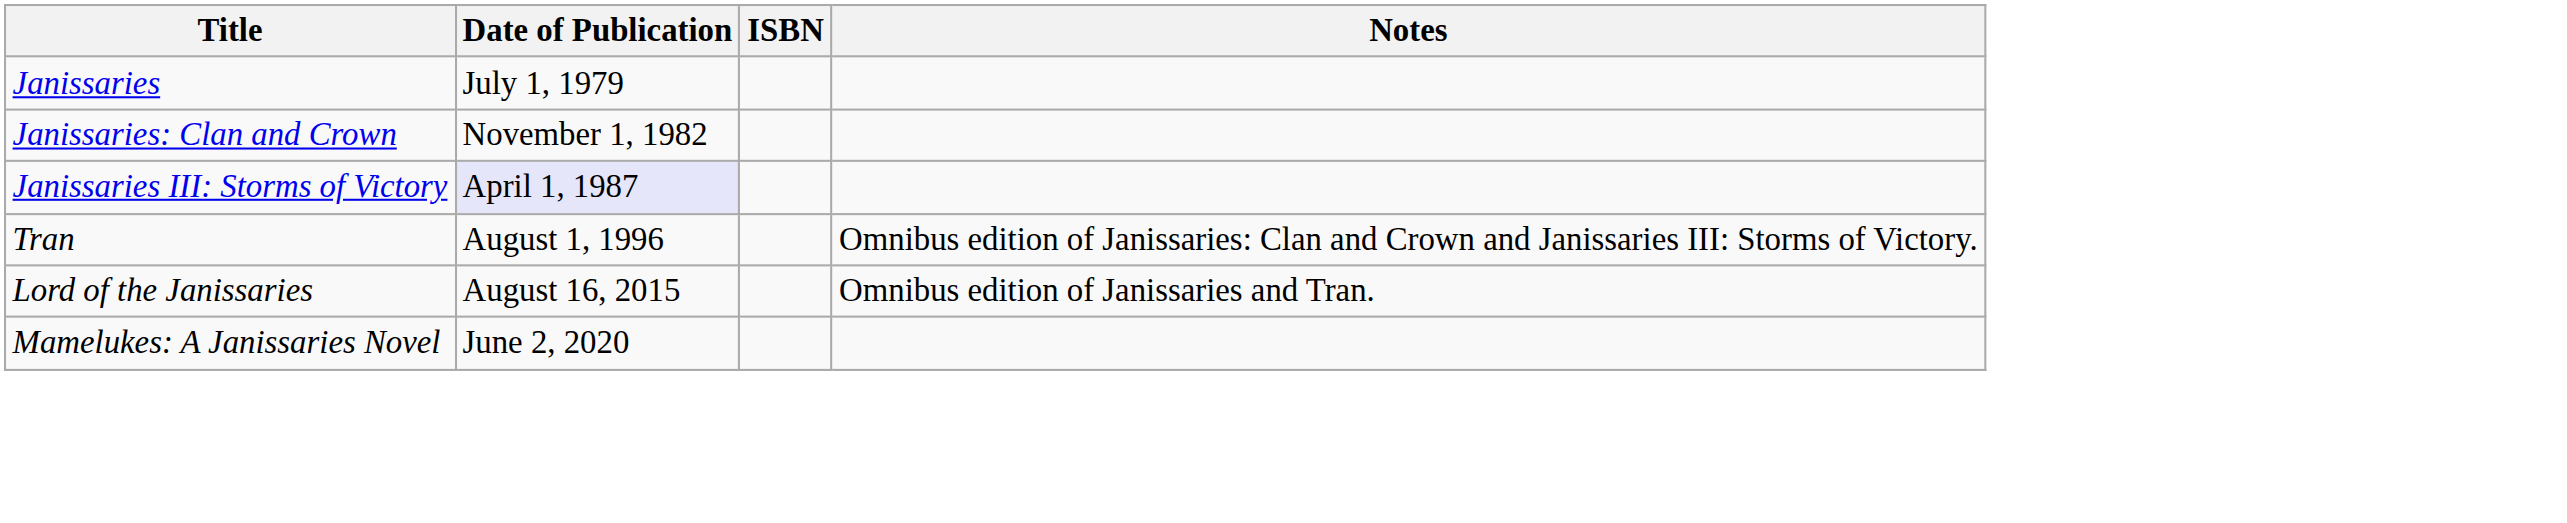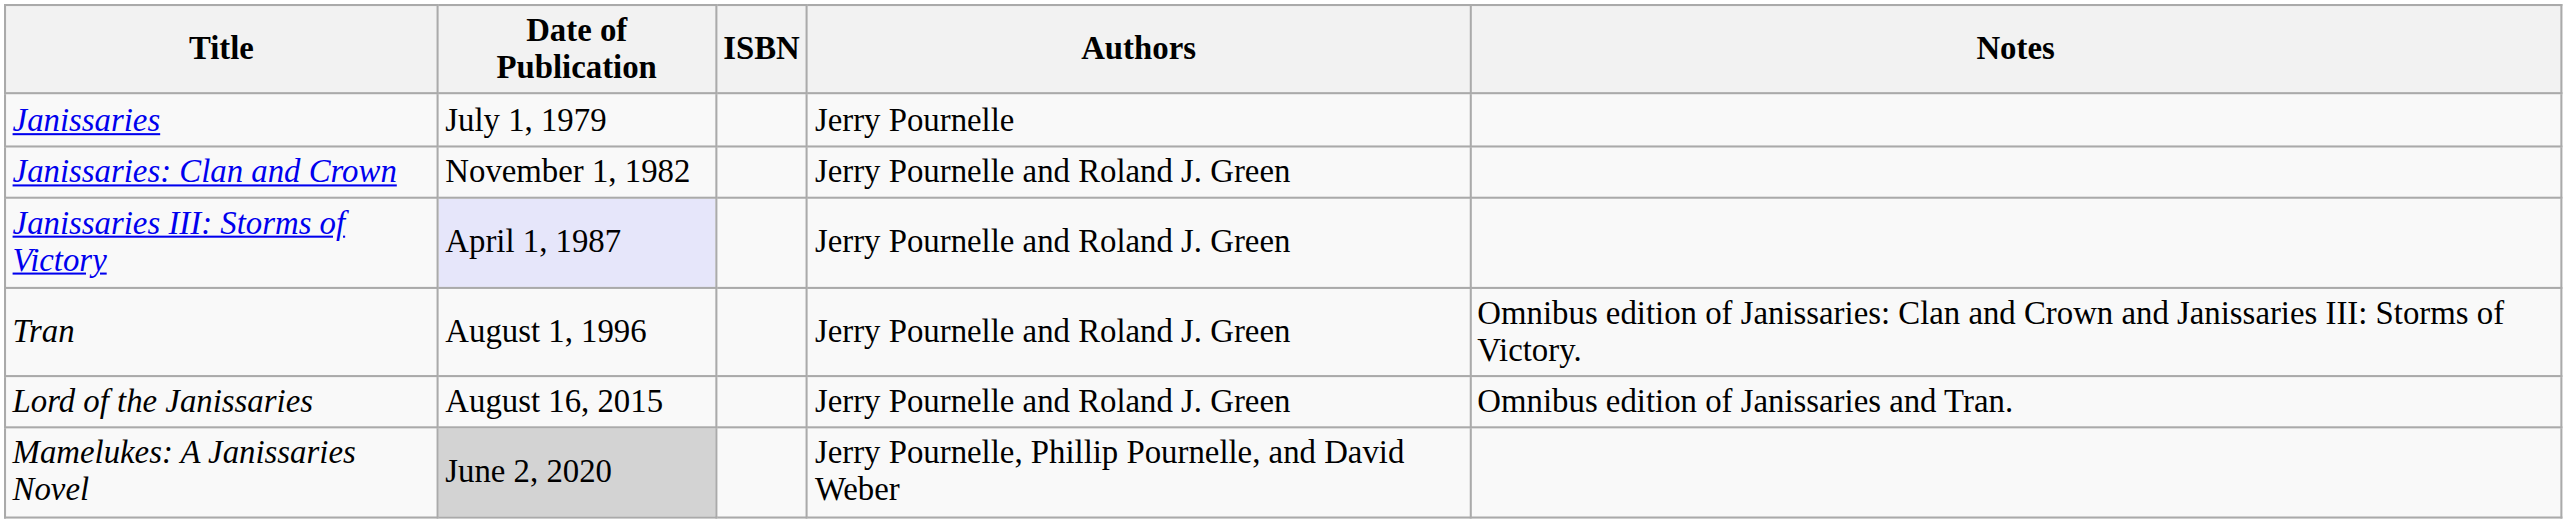 <table class=wikitable>
 <tr>
 <th>Title</th>
 <th>Date of Publication</th>
 <th>ISBN</th>
+<th>Authors</th>
 <th>Notes</th>
 </tr>
 <tr>
 <td><em><a href='#'>Janissaries</a></em></td>
 <td>July 1, 1979</td>
 <td></td>
+<td>Jerry Pournelle</td>
 <td></td>
 </tr>
 <tr>
 <td><em><a href='#'>Janissaries: Clan and Crown</a></em></td>
 <td>November 1, 1982</td>
 <td></td>
+<td>Jerry Pournelle and Roland J. Green</td>
 <td></td>
 </tr>
 <tr>
 <td><em><a href='#'>Janissaries III: Storms of Victory</a></em></td>
 <td style="background: lavender;">April 1, 1987</td>
 <td></td>
+<td>Jerry Pournelle and Roland J. Green</td>
 <td></td>
 </tr>
 <tr>
 <td><em>Tran</em></td>
 <td>August 1, 1996</td>
 <td></td>
+<td>Jerry Pournelle and Roland J. Green</td>
 <td>Omnibus edition of Janissaries: Clan and Crown and Janissaries III: Storms of Victory.</td>
 </tr>
 <tr>
 <td><em>Lord of the Janissaries</em></td>
 <td>August 16, 2015</td>
 <td></td>
+<td>Jerry Pournelle and Roland J. Green</td>
 <td>Omnibus edition of Janissaries and Tran.</td>
 </tr>
 <tr>
 <td><em>Mamelukes: A Janissaries Novel</em></td>
-<td>June 2, 2020</td>
+<td style="background: lightgrey;">June 2, 2020</td>
 <td></td>
+<td>Jerry Pournelle, Phillip Pournelle, and David Weber</td>
 <td></td>
 </tr>
 </table>
